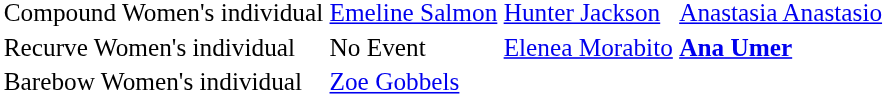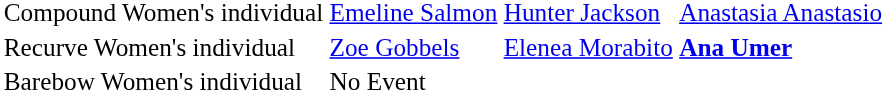 <table>
 <tr>
 <td>Compound Women's individual<br></td>
 <td> <a href='#'>Emeline Salmon</a></td>
 <td> <a href='#'>Hunter Jackson</a></td>
 <td> <a href='#'>Anastasia Anastasio</a></td>
 </tr>
 <tr>
 <td>Recurve Women's individual<br></td>
-<td>No Event</td>
+<td> <a href='#'>Zoe Gobbels</a></td>
 <td> <a href='#'>Elenea Morabito</a></td>
 <td><strong> <a href='#'>Ana Umer</a></strong></td>
 </tr>
 <tr>
 <td>Barebow Women's individual<br></td>
-<td> <a href='#'>Zoe Gobbels</a></td>
+<td>No Event</td>
 </tr>
 </table>
